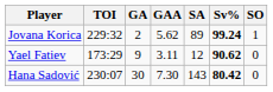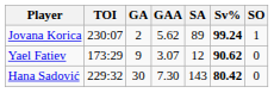 <table class="wikitable sortable" style="text-align:center;">
 <tr>
 <th>Player</th>
 <th>TOI</th>
 <th>GA</th>
 <th>GAA</th>
 <th>SA</th>
 <th>Sv%</th>
 <th>SO</th>
 </tr>
 <tr>
 <td style="text-align:left;"> <a href='#'>Jovana Korica</a></td>
-<td>229:32</td>
+<td>230:07</td>
 <td>2</td>
 <td>5.62</td>
 <td>89</td>
 <td><strong>99.24</strong></td>
 <td>1</td>
 </tr>
 <tr>
 <td style="text-align:left;"> <a href='#'>Yael Fatiev</a></td>
 <td>173:29</td>
 <td>9</td>
-<td>3.11</td>
+<td>3.07</td>
 <td>12</td>
 <td><strong>90.62</strong></td>
 <td>0</td>
 </tr>
 <tr>
 <td style="text-align:left;"> <a href='#'>Hana Sadović</a></td>
-<td>230:07</td>
+<td>229:32</td>
 <td>30</td>
 <td>7.30</td>
 <td>143</td>
 <td><strong>80.42</strong></td>
 <td>0</td>
 </tr>
 </table>
